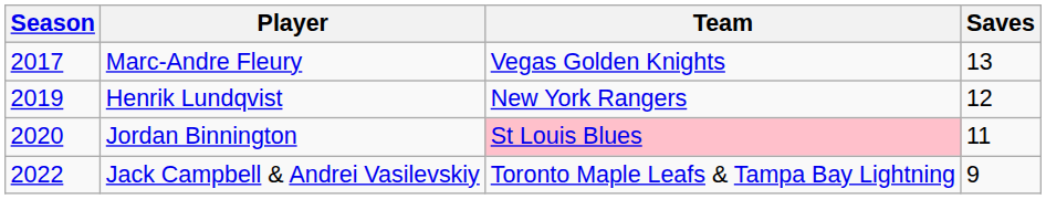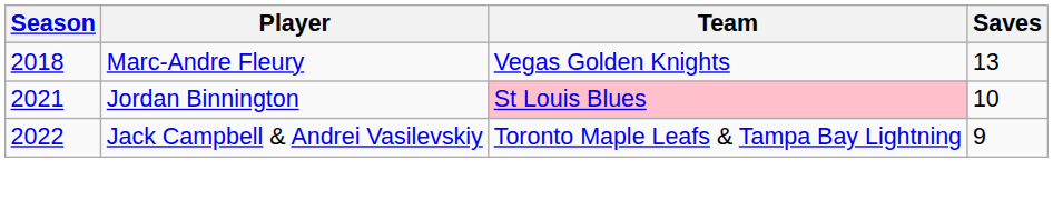 <table class="wikitable sortable">
 <tr>
 <th><a href='#'>Season</a></th>
 <th>Player</th>
 <th>Team</th>
 <th>Saves</th>
 </tr>
 <tr>
-<td><a href='#'>2017</a></td>
+<td><a href='#'>2018</a></td>
 <td><a href='#'>Marc-Andre Fleury</a></td>
 <td><a href='#'>Vegas Golden Knights</a></td>
 <td>13</td>
 </tr>
 <tr>
-<td><a href='#'>2019</a></td>
-<td><a href='#'>Henrik Lundqvist</a></td>
-<td><a href='#'>New York Rangers</a></td>
-<td>12</td>
-</tr>
-<tr>
-<td><a href='#'>2020</a></td>
+<td><a href='#'>2021</a></td>
 <td><a href='#'>Jordan Binnington</a></td>
 <td style="background: pink;"><a href='#'>St Louis Blues</a></td>
-<td>11</td>
+<td>10</td>
 </tr>
 <tr>
 <td><a href='#'>2022</a></td>
 <td><a href='#'>Jack Campbell</a> & <a href='#'>Andrei Vasilevskiy</a></td>
 <td><a href='#'>Toronto Maple Leafs</a> & <a href='#'>Tampa Bay Lightning</a></td>
 <td>9</td>
 </tr>
 </table>
